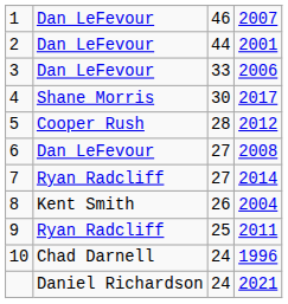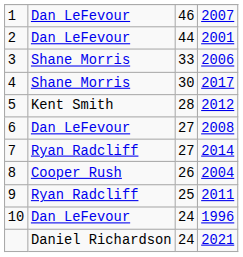 <table class="wikitable">
 <tr>
 </tr>
 <tr>
 <td>1</td>
 <td><a href='#'>Dan LeFevour</a></td>
 <td><abbr>46</abbr></td>
 <td><a href='#'>2007</a></td>
 </tr>
 <tr>
 <td>2</td>
 <td><a href='#'>Dan LeFevour</a></td>
 <td><abbr>44</abbr></td>
 <td><a href='#'>2001</a></td>
 </tr>
 <tr>
 <td>3</td>
-<td><a href='#'>Dan LeFevour</a></td>
+<td><a href='#'>Shane Morris</a></td>
 <td><abbr>33</abbr></td>
 <td><a href='#'>2006</a></td>
 </tr>
 <tr>
 <td>4</td>
 <td><a href='#'>Shane Morris</a></td>
 <td><abbr>30</abbr></td>
 <td><a href='#'>2017</a></td>
 </tr>
 <tr>
 <td>5</td>
-<td><a href='#'>Cooper Rush</a></td>
+<td>Kent Smith</td>
 <td><abbr>28</abbr></td>
 <td><a href='#'>2012</a></td>
 </tr>
 <tr>
 <td>6</td>
 <td><a href='#'>Dan LeFevour</a></td>
 <td><abbr>27</abbr></td>
 <td><a href='#'>2008</a></td>
 </tr>
 <tr>
 <td>7</td>
 <td><a href='#'>Ryan Radcliff</a></td>
 <td><abbr>27</abbr></td>
 <td><a href='#'>2014</a></td>
 </tr>
 <tr>
 <td>8</td>
-<td>Kent Smith</td>
+<td><a href='#'>Cooper Rush</a></td>
 <td><abbr>26</abbr></td>
 <td><a href='#'>2004</a></td>
 </tr>
 <tr>
 <td>9</td>
 <td><a href='#'>Ryan Radcliff</a></td>
 <td><abbr>25</abbr></td>
 <td><a href='#'>2011</a></td>
 </tr>
 <tr>
 <td>10</td>
-<td>Chad Darnell</td>
+<td><a href='#'>Dan LeFevour</a></td>
 <td><abbr>24</abbr></td>
 <td><a href='#'>1996</a></td>
 </tr>
 <tr>
 <td></td>
 <td>Daniel Richardson</td>
 <td><abbr>24</abbr></td>
 <td><a href='#'>2021</a></td>
 </tr>
 </table>
